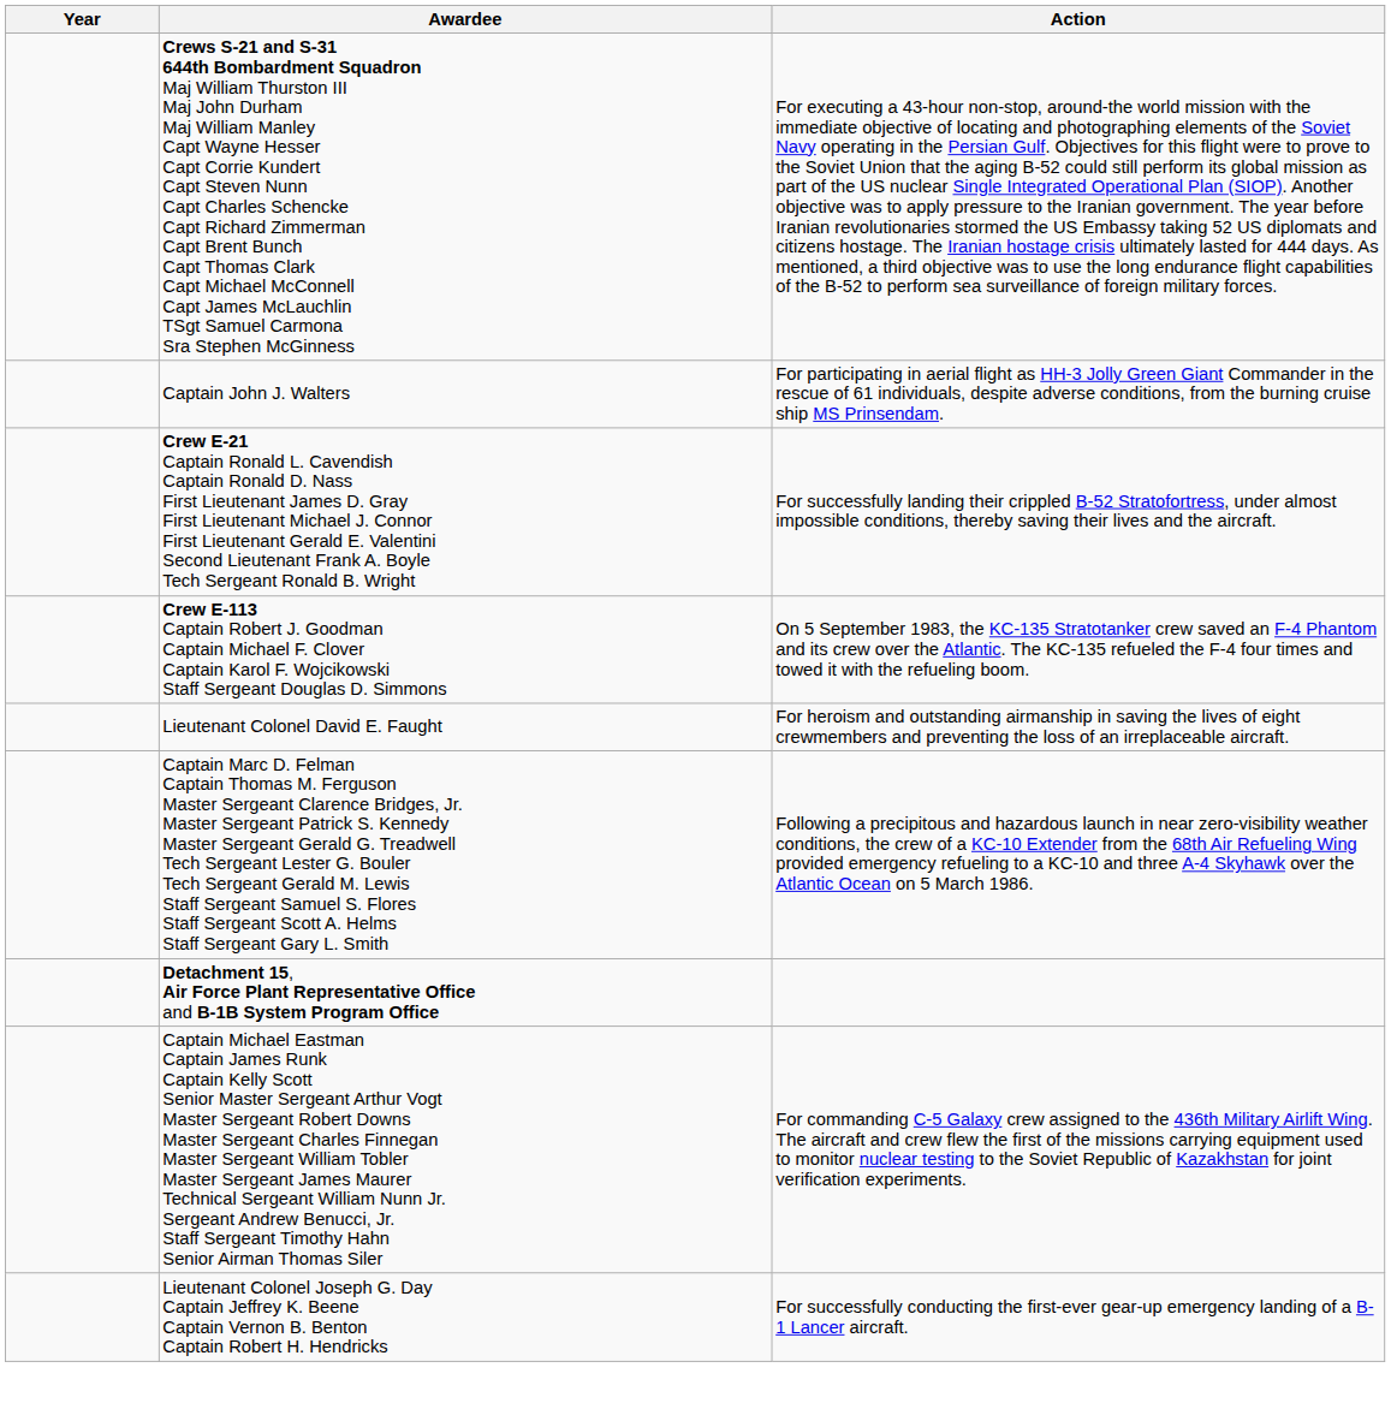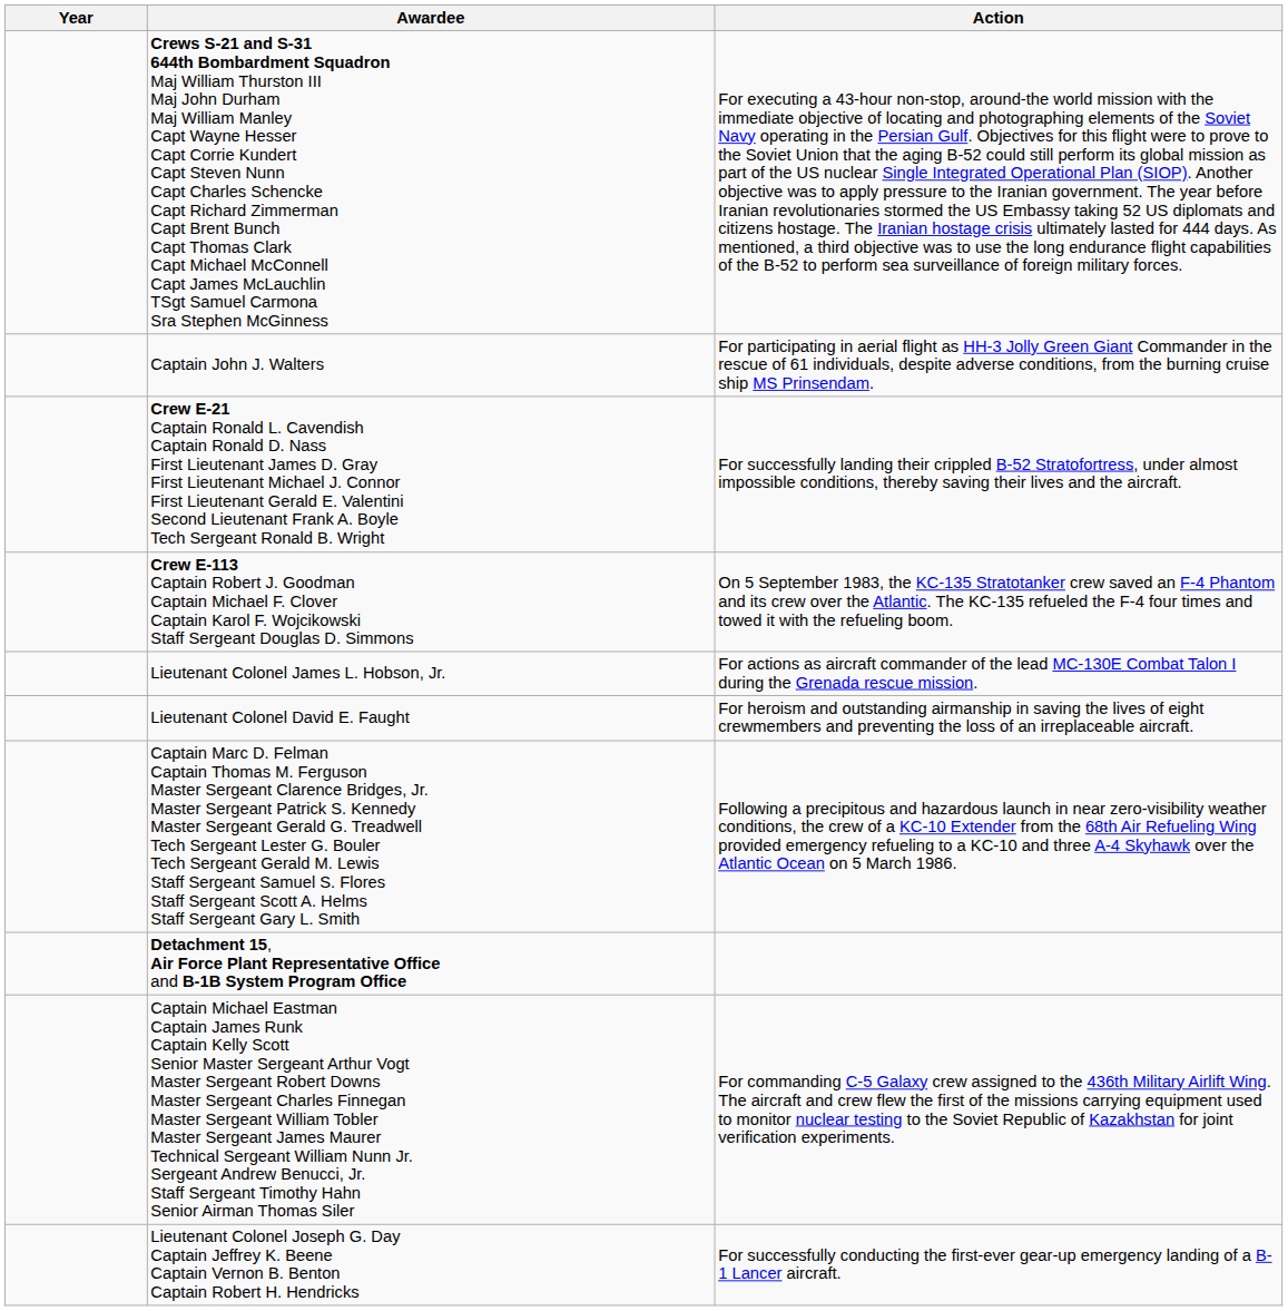 <table class=wikitable>
 <tr style="background:#CCCCCC">
 <th width="5%">Year</th>
 <th width=20%>Awardee</th>
 <th width=20%>Action</th>
 </tr>
 <tr>
 <td></td>
 <td><strong>Crews S-21 and S-31</strong><br><strong>644th Bombardment Squadron</strong><br>Maj William Thurston III<br>Maj John Durham<br>Maj William Manley<br>Capt Wayne Hesser<br>Capt Corrie Kundert<br>Capt Steven Nunn<br>Capt Charles Schencke<br>Capt Richard Zimmerman<br>Capt Brent Bunch<br>Capt Thomas Clark<br>Capt Michael McConnell<br>Capt James McLauchlin<br>TSgt Samuel Carmona<br>Sra Stephen McGinness<br></td>
 <td>For executing a 43-hour non-stop, around-the world mission with the immediate objective of locating and photographing elements of the <a href='#'>Soviet Navy</a> operating in the <a href='#'>Persian Gulf</a>. Objectives for this flight were to prove to the Soviet Union that the aging B-52 could still perform its global mission as part of the US nuclear <a href='#'>Single Integrated Operational Plan (SIOP)</a>. Another objective was to apply pressure to the Iranian government. The year before Iranian revolutionaries stormed the US Embassy taking 52 US diplomats and citizens hostage.  The <a href='#'>Iranian hostage crisis</a> ultimately lasted for 444 days.  As mentioned, a third objective was to use the long endurance flight capabilities of the B-52 to perform sea surveillance of foreign military forces.</td>
 </tr>
 <tr>
 <td></td>
 <td>Captain John J. Walters</td>
 <td>For participating in aerial flight as <a href='#'>HH-3 Jolly Green Giant</a> Commander in the rescue of 61 individuals, despite adverse conditions, from the burning cruise ship <a href='#'>MS Prinsendam</a>.</td>
 </tr>
 <tr>
 <td></td>
 <td><strong>Crew E-21</strong><br>Captain Ronald L. Cavendish<br>Captain Ronald D. Nass<br>First Lieutenant James D. Gray<br>First Lieutenant Michael J. Connor<br>First Lieutenant Gerald E. Valentini<br>Second Lieutenant Frank A. Boyle<br>Tech Sergeant Ronald B. Wright</td>
 <td>For successfully landing their crippled <a href='#'>B-52 Stratofortress</a>, under almost impossible conditions, thereby saving their lives and the aircraft.</td>
 </tr>
 <tr>
 <td></td>
 <td><strong>Crew E-113</strong><br>Captain Robert J. Goodman<br>Captain Michael F. Clover<br>Captain Karol F. Wojcikowski<br>Staff Sergeant Douglas D. Simmons</td>
 <td>On 5 September 1983, the <a href='#'>KC-135 Stratotanker</a> crew saved an <a href='#'>F-4 Phantom</a> and its crew over the <a href='#'>Atlantic</a>.  The KC-135 refueled the F-4 four times and towed it with the refueling boom.</td>
 </tr>
 <tr>
 <td></td>
+<td>Lieutenant Colonel James L. Hobson, Jr.</td>
+<td>For actions as aircraft commander of the lead <a href='#'>MC-130E Combat Talon I</a> during the <a href='#'>Grenada rescue mission</a>.</td>
+</tr>
+<tr>
+<td></td>
 <td>Lieutenant Colonel David E. Faught</td>
 <td>For heroism and outstanding airmanship in saving the lives of eight crewmembers and preventing the loss of an irreplaceable aircraft.</td>
 </tr>
 <tr>
 <td></td>
 <td>Captain Marc D. Felman<br>Captain Thomas M. Ferguson<br>Master Sergeant Clarence Bridges, Jr.<br>Master Sergeant Patrick S. Kennedy<br>Master Sergeant Gerald G. Treadwell<br>Tech Sergeant Lester G. Bouler<br>Tech Sergeant Gerald M. Lewis<br>Staff Sergeant Samuel S. Flores<br>Staff Sergeant Scott A. Helms<br>Staff Sergeant Gary L. Smith</td>
 <td>Following a precipitous and hazardous launch in near zero-visibility weather conditions, the crew of a <a href='#'>KC-10 Extender</a> from the <a href='#'>68th Air Refueling Wing</a> provided emergency refueling to a KC-10 and three <a href='#'>A-4 Skyhawk</a> over the <a href='#'>Atlantic Ocean</a> on 5 March 1986.</td>
 </tr>
 <tr>
 <td></td>
 <td><strong>Detachment 15</strong>,<br><strong>Air Force Plant Representative Office</strong><br> and <strong>B-1B System Program Office</strong></td>
 <td></td>
 </tr>
 <tr>
 <td></td>
 <td>Captain Michael Eastman<br>Captain James Runk<br>Captain Kelly Scott<br>Senior Master Sergeant Arthur Vogt<br>Master Sergeant Robert Downs<br>Master Sergeant Charles Finnegan<br>Master Sergeant William Tobler<br>Master Sergeant James Maurer<br>Technical Sergeant William Nunn Jr.<br>Sergeant Andrew Benucci, Jr.<br>Staff Sergeant Timothy Hahn<br>Senior Airman Thomas Siler</td>
 <td>For commanding <a href='#'>C-5 Galaxy</a> crew assigned to the <a href='#'>436th Military Airlift Wing</a>.  The aircraft and crew flew the first of the missions carrying equipment used to monitor <a href='#'>nuclear testing</a> to the Soviet Republic of <a href='#'>Kazakhstan</a> for joint verification experiments.</td>
 </tr>
 <tr>
 <td></td>
 <td>Lieutenant Colonel Joseph G. Day<br>Captain Jeffrey K. Beene<br>Captain Vernon B. Benton<br>Captain Robert H. Hendricks</td>
 <td>For successfully conducting the first-ever gear-up emergency landing of a <a href='#'>B-1 Lancer</a> aircraft.</td>
 </tr>
 </table>
